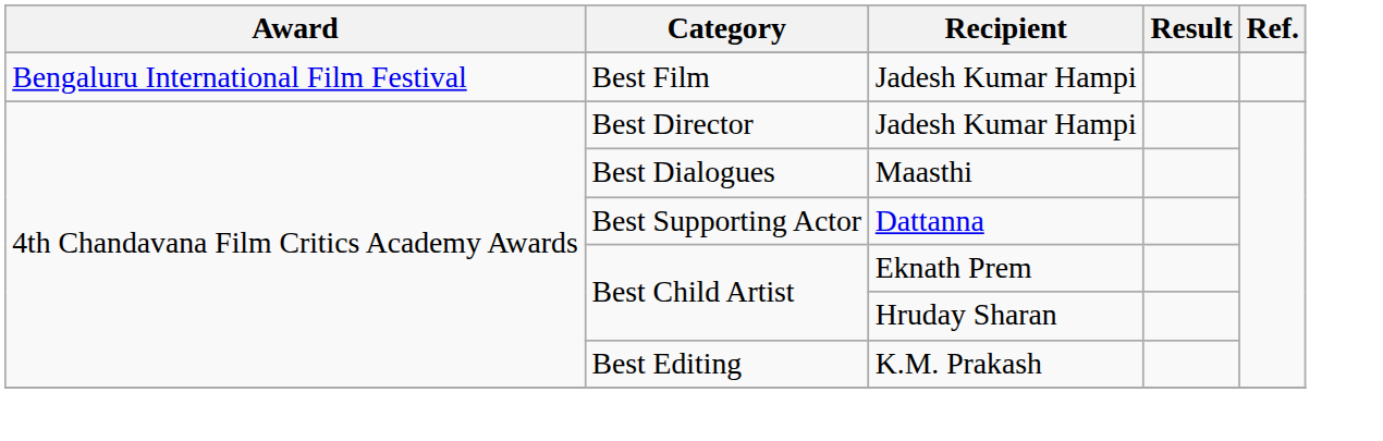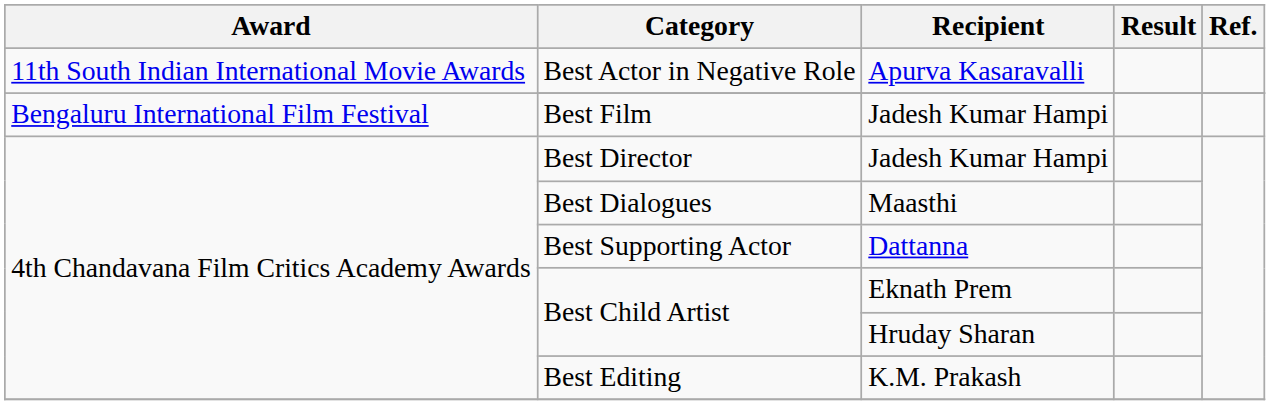 <table class="wikitable">
 <tr>
 <th>Award</th>
 <th>Category</th>
 <th>Recipient</th>
 <th>Result</th>
 <th>Ref.</th>
+</tr>
+<tr>
+<td><a href='#'>11th South Indian International Movie Awards</a></td>
+<td>Best Actor in Negative Role</td>
+<td><a href='#'>Apurva Kasaravalli</a></td>
+<td></td>
+<td></td>
 </tr>
 <tr>
 <td rowspan="2"><a href='#'>Bengaluru International Film Festival</a></td>
 </tr>
 <tr>
 <td>Best Film</td>
 <td>Jadesh Kumar Hampi</td>
 <td></td>
 <td></td>
 </tr>
 <tr>
 <td rowspan="6">4th Chandavana Film Critics Academy Awards</td>
 <td>Best Director</td>
 <td>Jadesh Kumar Hampi</td>
 <td></td>
 <td rowspan="6"></td>
 </tr>
 <tr>
 <td>Best Dialogues</td>
 <td>Maasthi</td>
 <td></td>
 </tr>
 <tr>
 <td>Best Supporting Actor</td>
 <td><a href='#'>Dattanna</a></td>
 <td></td>
 </tr>
 <tr>
 <td rowspan="2">Best Child Artist</td>
 <td>Eknath Prem</td>
 <td></td>
 </tr>
 <tr>
 <td>Hruday Sharan</td>
 <td></td>
 </tr>
 <tr>
 <td>Best Editing</td>
 <td>K.M. Prakash</td>
 <td></td>
 </tr>
 <tr>
 </tr>
 </table>
